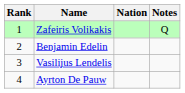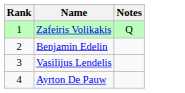 <table class="wikitable sortable" style="text-align:center">
 <tr>
 <th>Rank</th>
 <th>Name</th>
-<th>Nation</th>
 <th>Notes</th>
 </tr>
 <tr bgcolor=bbffbb>
 <td>1</td>
 <td align=left><a href='#'>Zafeiris Volikakis</a></td>
-<td align=left></td>
 <td>Q</td>
 </tr>
 <tr>
 <td>2</td>
 <td align=left><a href='#'>Benjamin Edelin</a></td>
-<td align=left></td>
 <td></td>
 </tr>
 <tr>
 <td>3</td>
 <td align=left><a href='#'>Vasilijus Lendelis</a></td>
-<td align=left></td>
 <td></td>
 </tr>
 <tr>
 <td>4</td>
 <td align=left><a href='#'>Ayrton De Pauw</a></td>
-<td align=left></td>
 <td></td>
 </tr>
 </table>
